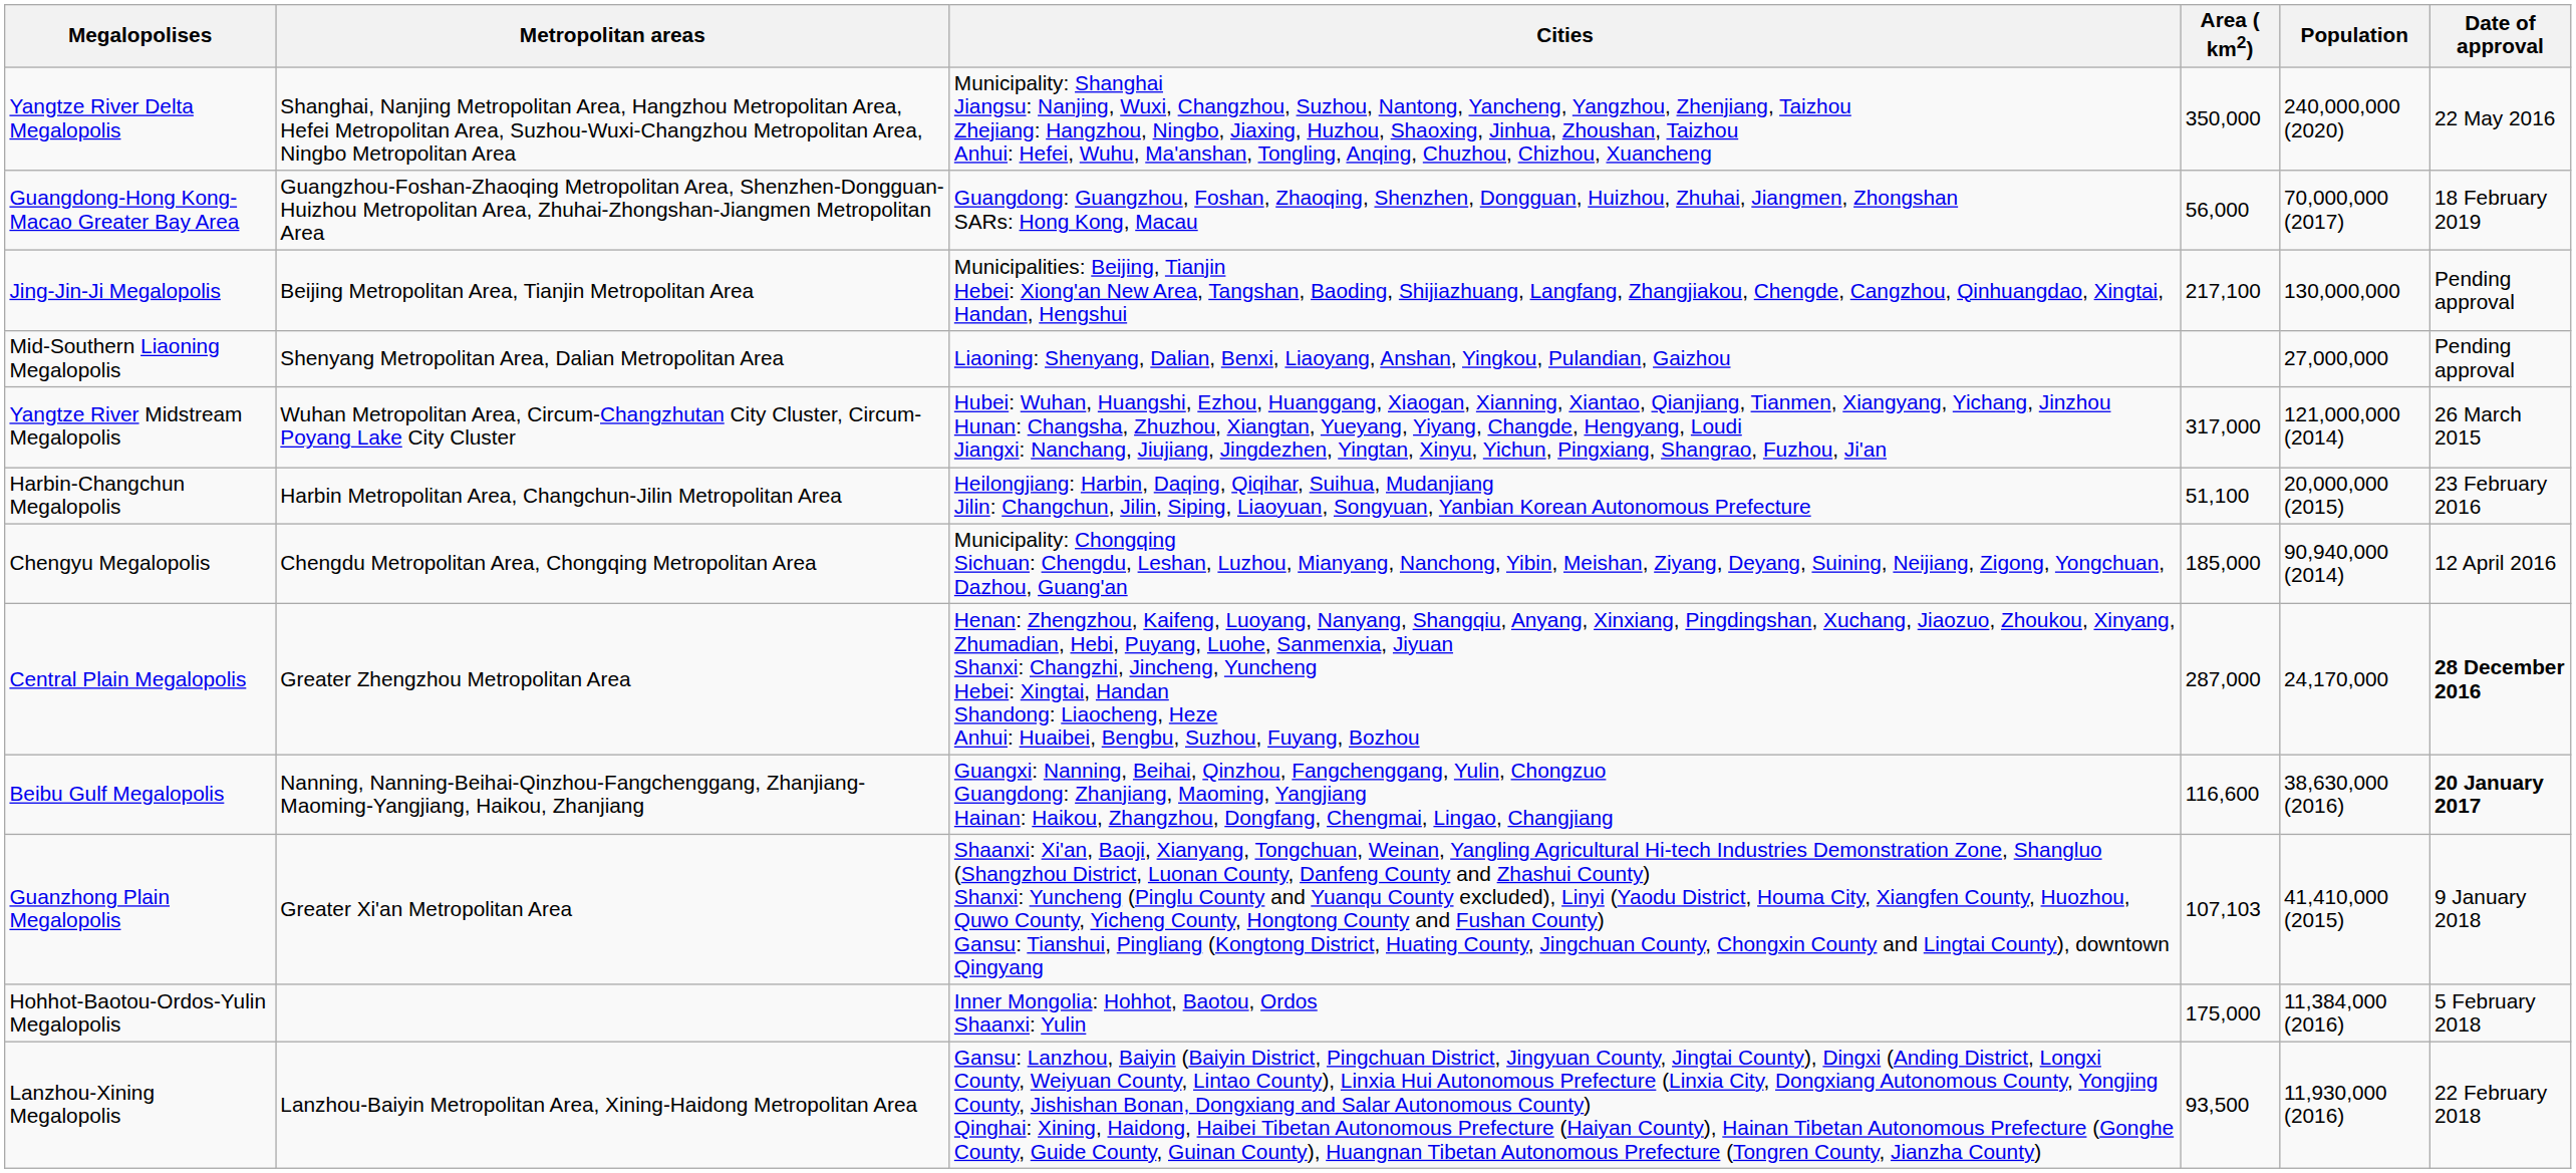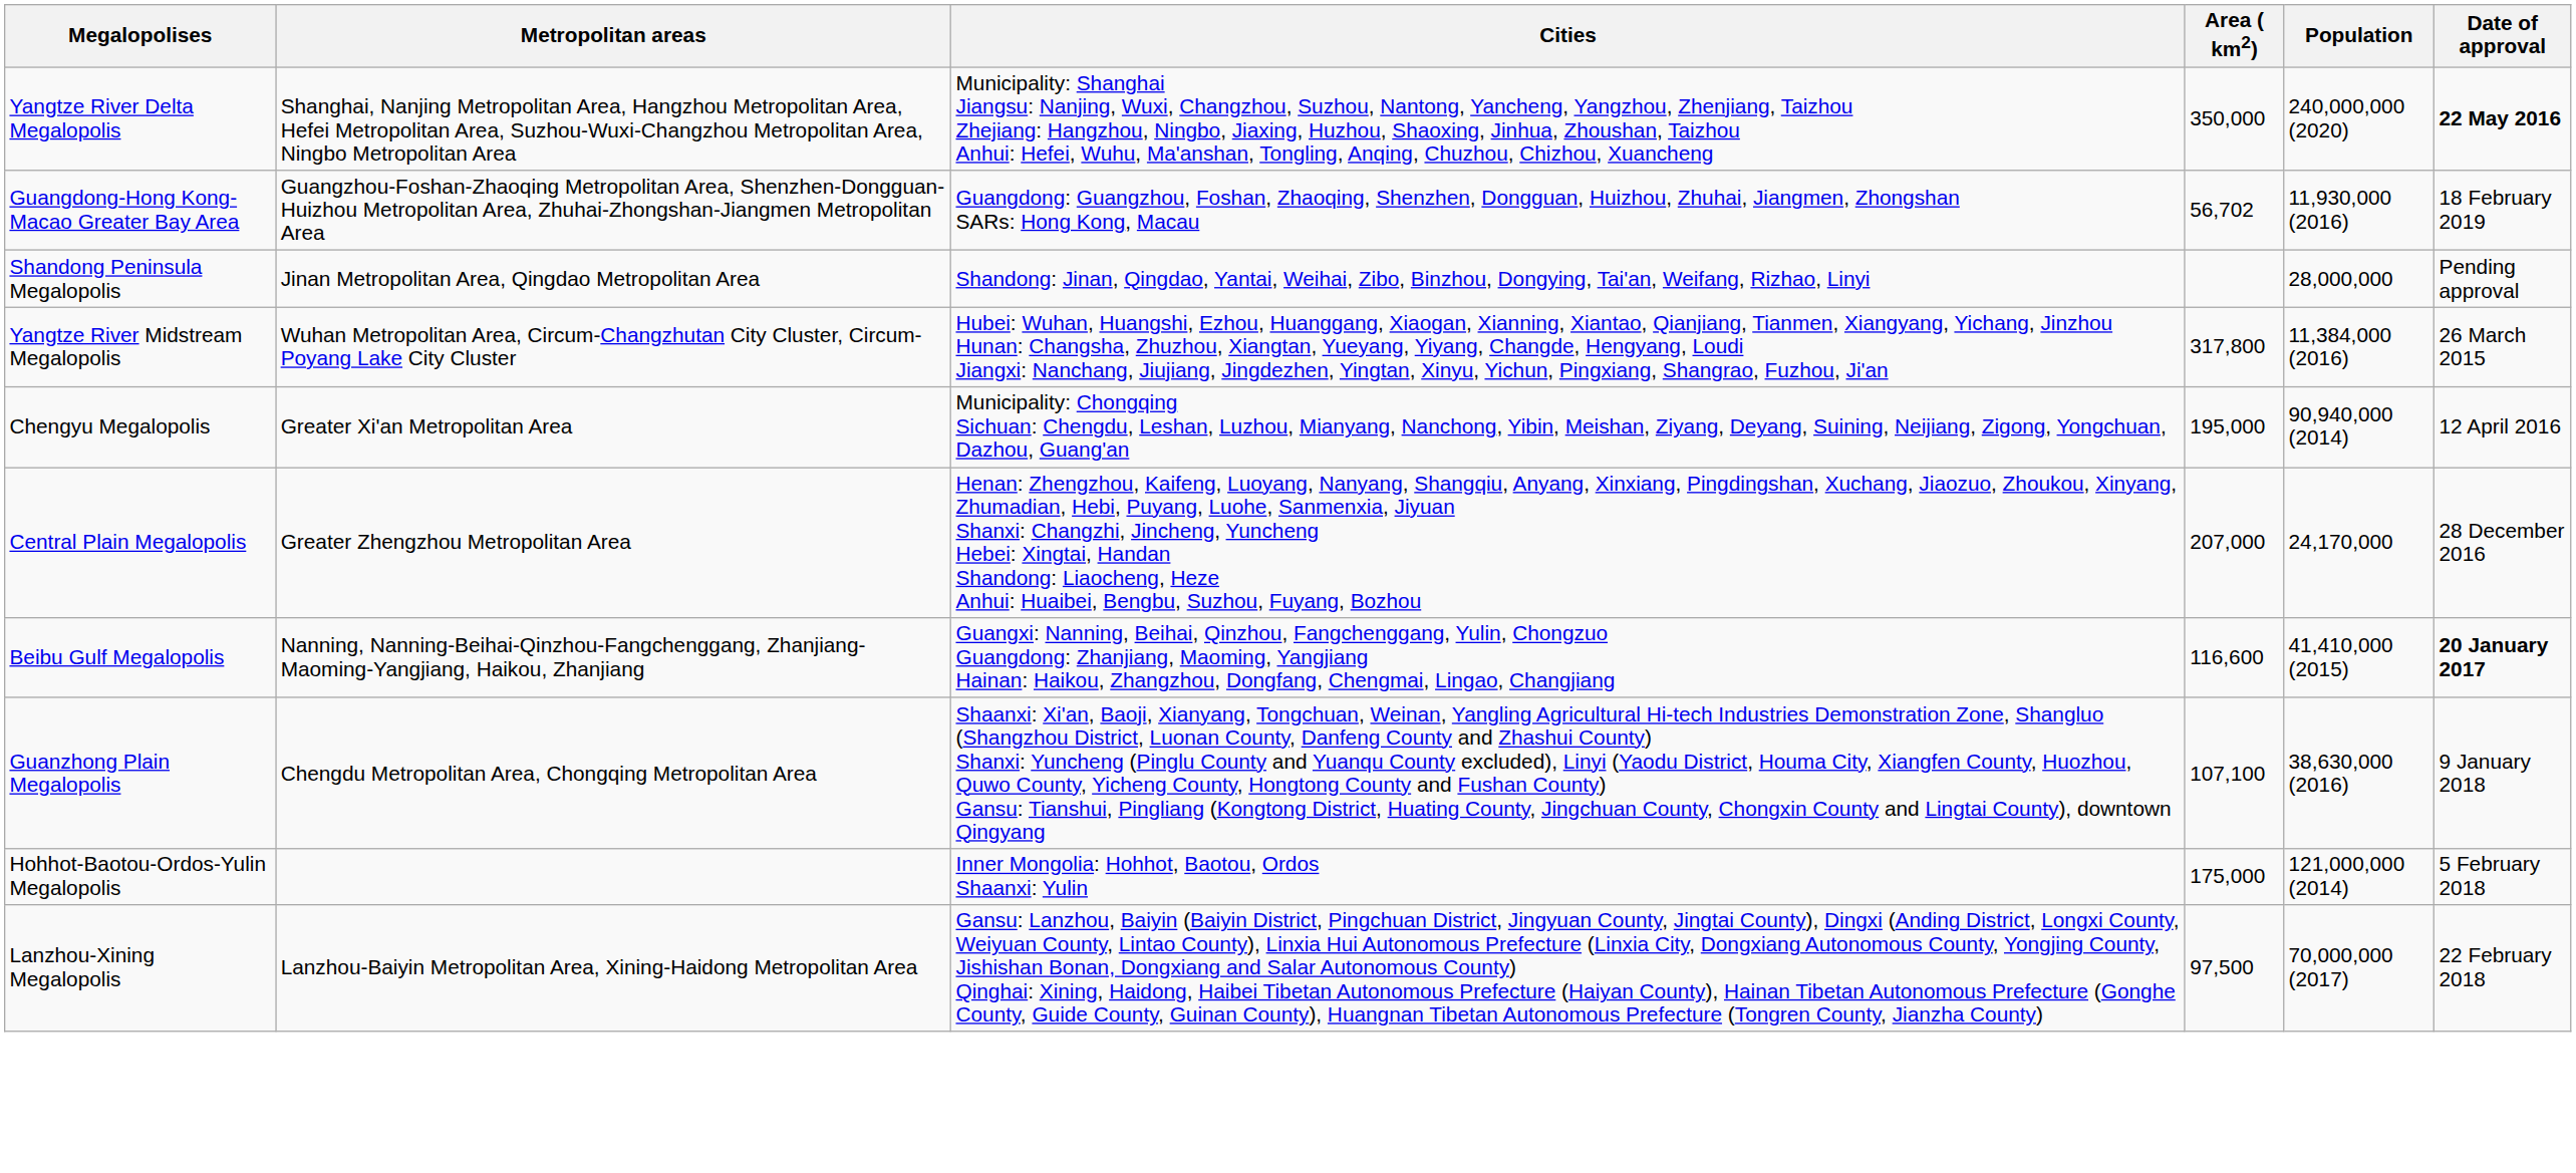 <table class="wikitable sortable">
 <tr>
 <th>Megalopolises</th>
 <th>Metropolitan areas</th>
 <th>Cities</th>
 <th>Area ( km<sup>2</sup>)</th>
 <th data-sort-type=number>Population</th>
 <th>Date of approval</th>
 </tr>
 <tr>
 <td><a href='#'>Yangtze River Delta Megalopolis</a></td>
 <td><br>Shanghai, Nanjing Metropolitan Area, Hangzhou Metropolitan Area, Hefei Metropolitan Area, Suzhou-Wuxi-Changzhou Metropolitan Area, Ningbo Metropolitan Area</td>
 <td>Municipality: <a href='#'>Shanghai</a><br><a href='#'>Jiangsu</a>: <a href='#'>Nanjing</a>, <a href='#'>Wuxi</a>, <a href='#'>Changzhou</a>, <a href='#'>Suzhou</a>, <a href='#'>Nantong</a>, <a href='#'>Yancheng</a>, <a href='#'>Yangzhou</a>, <a href='#'>Zhenjiang</a>, <a href='#'>Taizhou</a><br><a href='#'>Zhejiang</a>: <a href='#'>Hangzhou</a>, <a href='#'>Ningbo</a>, <a href='#'>Jiaxing</a>, <a href='#'>Huzhou</a>, <a href='#'>Shaoxing</a>, <a href='#'>Jinhua</a>, <a href='#'>Zhoushan</a>, <a href='#'>Taizhou</a><br><a href='#'>Anhui</a>: <a href='#'>Hefei</a>, <a href='#'>Wuhu</a>, <a href='#'>Ma'anshan</a>, <a href='#'>Tongling</a>, <a href='#'>Anqing</a>, <a href='#'>Chuzhou</a>, <a href='#'>Chizhou</a>, <a href='#'>Xuancheng</a></td>
 <td>350,000</td>
 <td>240,000,000 (2020)</td>
-<td>22 May 2016<br></td>
+<td><strong>22 May 2016<br></strong></td>
 </tr>
 <tr>
 <td><a href='#'>Guangdong-Hong Kong-Macao Greater Bay Area</a></td>
 <td>Guangzhou-Foshan-Zhaoqing Metropolitan Area, Shenzhen-Dongguan-Huizhou Metropolitan Area, Zhuhai-Zhongshan-Jiangmen Metropolitan Area</td>
 <td><a href='#'>Guangdong</a>: <a href='#'>Guangzhou</a>, <a href='#'>Foshan</a>, <a href='#'>Zhaoqing</a>, <a href='#'>Shenzhen</a>, <a href='#'>Dongguan</a>, <a href='#'>Huizhou</a>, <a href='#'>Zhuhai</a>, <a href='#'>Jiangmen</a>, <a href='#'>Zhongshan</a><br>SARs: <a href='#'>Hong Kong</a>, <a href='#'>Macau</a></td>
-<td>56,000</td>
-<td>70,000,000 (2017)</td>
+<td>56,702</td>
+<td>11,930,000 (2016)</td>
 <td>18 February 2019<br></td>
 </tr>
 <tr>
-<td><a href='#'>Jing-Jin-Ji Megalopolis</a></td>
-<td>Beijing Metropolitan Area, Tianjin Metropolitan Area</td>
-<td>Municipalities: <a href='#'>Beijing</a>, <a href='#'>Tianjin</a><br><a href='#'>Hebei</a>: <a href='#'>Xiong'an New Area</a>, <a href='#'>Tangshan</a>, <a href='#'>Baoding</a>, <a href='#'>Shijiazhuang</a>, <a href='#'>Langfang</a>, <a href='#'>Zhangjiakou</a>, <a href='#'>Chengde</a>, <a href='#'>Cangzhou</a>, <a href='#'>Qinhuangdao</a>, <a href='#'>Xingtai</a>, <a href='#'>Handan</a>, <a href='#'>Hengshui</a></td>
-<td>217,100</td>
-<td>130,000,000</td>
-<td>Pending approval</td>
-</tr>
-<tr>
-<td>Mid-Southern <a href='#'>Liaoning</a> Megalopolis</td>
-<td>Shenyang Metropolitan Area, Dalian Metropolitan Area</td>
-<td><a href='#'>Liaoning</a>: <a href='#'>Shenyang</a>, <a href='#'>Dalian</a>, <a href='#'>Benxi</a>, <a href='#'>Liaoyang</a>, <a href='#'>Anshan</a>, <a href='#'>Yingkou</a>, <a href='#'>Pulandian</a>, <a href='#'>Gaizhou</a></td>
+<td><a href='#'>Shandong Peninsula</a> Megalopolis</td>
+<td>Jinan Metropolitan Area, Qingdao Metropolitan Area</td>
+<td><a href='#'>Shandong</a>: <a href='#'>Jinan</a>, <a href='#'>Qingdao</a>, <a href='#'>Yantai</a>, <a href='#'>Weihai</a>, <a href='#'>Zibo</a>, <a href='#'>Binzhou</a>, <a href='#'>Dongying</a>, <a href='#'>Tai'an</a>, <a href='#'>Weifang</a>, <a href='#'>Rizhao</a>, <a href='#'>Linyi</a></td>
 <td></td>
-<td>27,000,000</td>
+<td>28,000,000</td>
 <td>Pending approval</td>
 </tr>
 <tr>
 <td><a href='#'>Yangtze River</a> Midstream Megalopolis</td>
 <td>Wuhan Metropolitan Area, Circum-<a href='#'>Changzhutan</a> City Cluster, Circum-<a href='#'>Poyang Lake</a> City Cluster</td>
 <td><a href='#'>Hubei</a>: <a href='#'>Wuhan</a>, <a href='#'>Huangshi</a>, <a href='#'>Ezhou</a>, <a href='#'>Huanggang</a>, <a href='#'>Xiaogan</a>, <a href='#'>Xianning</a>, <a href='#'>Xiantao</a>, <a href='#'>Qianjiang</a>, <a href='#'>Tianmen</a>, <a href='#'>Xiangyang</a>, <a href='#'>Yichang</a>, <a href='#'>Jinzhou</a><br><a href='#'>Hunan</a>: <a href='#'>Changsha</a>, <a href='#'>Zhuzhou</a>, <a href='#'>Xiangtan</a>, <a href='#'>Yueyang</a>, <a href='#'>Yiyang</a>, <a href='#'>Changde</a>, <a href='#'>Hengyang</a>, <a href='#'>Loudi</a><br><a href='#'>Jiangxi</a>: <a href='#'>Nanchang</a>, <a href='#'>Jiujiang</a>, <a href='#'>Jingdezhen</a>, <a href='#'>Yingtan</a>, <a href='#'>Xinyu</a>, <a href='#'>Yichun</a>, <a href='#'>Pingxiang</a>, <a href='#'>Shangrao</a>, <a href='#'>Fuzhou</a>, <a href='#'>Ji'an</a></td>
-<td>317,000</td>
-<td>121,000,000 (2014)</td>
+<td>317,800</td>
+<td>11,384,000 (2016)</td>
 <td>26 March 2015<br></td>
 </tr>
 <tr>
-<td>Harbin-Changchun Megalopolis</td>
-<td>Harbin Metropolitan Area, Changchun-Jilin Metropolitan Area</td>
-<td><a href='#'>Heilongjiang</a>: <a href='#'>Harbin</a>, <a href='#'>Daqing</a>, <a href='#'>Qiqihar</a>, <a href='#'>Suihua</a>, <a href='#'>Mudanjiang</a><br><a href='#'>Jilin</a>: <a href='#'>Changchun</a>, <a href='#'>Jilin</a>, <a href='#'>Siping</a>, <a href='#'>Liaoyuan</a>, <a href='#'>Songyuan</a>, <a href='#'>Yanbian Korean Autonomous Prefecture</a></td>
-<td>51,100</td>
-<td>20,000,000 (2015)</td>
-<td>23 February 2016<br></td>
-</tr>
-<tr>
 <td>Chengyu Megalopolis</td>
-<td>Chengdu Metropolitan Area, Chongqing Metropolitan Area</td>
+<td>Greater Xi'an Metropolitan Area</td>
 <td>Municipality: <a href='#'>Chongqing</a><br><a href='#'>Sichuan</a>: <a href='#'>Chengdu</a>, <a href='#'>Leshan</a>, <a href='#'>Luzhou</a>, <a href='#'>Mianyang</a>, <a href='#'>Nanchong</a>, <a href='#'>Yibin</a>, <a href='#'>Meishan</a>, <a href='#'>Ziyang</a>, <a href='#'>Deyang</a>, <a href='#'>Suining</a>, <a href='#'>Neijiang</a>, <a href='#'>Zigong</a>, <a href='#'>Yongchuan</a>, <a href='#'>Dazhou</a>, <a href='#'>Guang'an</a></td>
-<td>185,000</td>
+<td>195,000</td>
 <td>90,940,000 (2014)</td>
 <td>12 April 2016<br></td>
 </tr>
 <tr>
 <td><a href='#'>Central Plain Megalopolis</a></td>
 <td>Greater Zhengzhou Metropolitan Area</td>
 <td><a href='#'>Henan</a>: <a href='#'>Zhengzhou</a>, <a href='#'>Kaifeng</a>, <a href='#'>Luoyang</a>, <a href='#'>Nanyang</a>, <a href='#'>Shangqiu</a>, <a href='#'>Anyang</a>, <a href='#'>Xinxiang</a>, <a href='#'>Pingdingshan</a>, <a href='#'>Xuchang</a>, <a href='#'>Jiaozuo</a>, <a href='#'>Zhoukou</a>, <a href='#'>Xinyang</a>, <a href='#'>Zhumadian</a>, <a href='#'>Hebi</a>, <a href='#'>Puyang</a>, <a href='#'>Luohe</a>, <a href='#'>Sanmenxia</a>, <a href='#'>Jiyuan</a><br><a href='#'>Shanxi</a>: <a href='#'>Changzhi</a>, <a href='#'>Jincheng</a>, <a href='#'>Yuncheng</a><br><a href='#'>Hebei</a>: <a href='#'>Xingtai</a>, <a href='#'>Handan</a><br><a href='#'>Shandong</a>: <a href='#'>Liaocheng</a>, <a href='#'>Heze</a><br><a href='#'>Anhui</a>: <a href='#'>Huaibei</a>, <a href='#'>Bengbu</a>, <a href='#'>Suzhou</a>, <a href='#'>Fuyang</a>, <a href='#'>Bozhou</a></td>
-<td>287,000</td>
+<td>207,000</td>
 <td>24,170,000</td>
-<td><strong>28 December 2016<br></strong></td>
+<td>28 December 2016<br></td>
 </tr>
 <tr>
 <td><a href='#'>Beibu Gulf Megalopolis</a></td>
 <td>Nanning, Nanning-Beihai-Qinzhou-Fangchenggang, Zhanjiang-Maoming-Yangjiang, Haikou, Zhanjiang</td>
 <td><a href='#'>Guangxi</a>: <a href='#'>Nanning</a>, <a href='#'>Beihai</a>, <a href='#'>Qinzhou</a>, <a href='#'>Fangchenggang</a>, <a href='#'>Yulin</a>, <a href='#'>Chongzuo</a><br><a href='#'>Guangdong</a>: <a href='#'>Zhanjiang</a>, <a href='#'>Maoming</a>, <a href='#'>Yangjiang</a><br><a href='#'>Hainan</a>: <a href='#'>Haikou</a>, <a href='#'>Zhangzhou</a>, <a href='#'>Dongfang</a>, <a href='#'>Chengmai</a>, <a href='#'>Lingao</a>, <a href='#'>Changjiang</a></td>
 <td>116,600</td>
-<td>38,630,000 (2016)</td>
+<td>41,410,000 (2015)</td>
 <td><strong>20 January 2017<br></strong></td>
 </tr>
 <tr>
 <td><a href='#'>Guanzhong Plain Megalopolis</a></td>
-<td>Greater Xi'an Metropolitan Area</td>
+<td>Chengdu Metropolitan Area, Chongqing Metropolitan Area</td>
 <td><a href='#'>Shaanxi</a>: <a href='#'>Xi'an</a>, <a href='#'>Baoji</a>, <a href='#'>Xianyang</a>, <a href='#'>Tongchuan</a>, <a href='#'>Weinan</a>, <a href='#'>Yangling Agricultural Hi-tech Industries Demonstration Zone</a>, <a href='#'>Shangluo</a> (<a href='#'>Shangzhou District</a>, <a href='#'>Luonan County</a>, <a href='#'>Danfeng County</a> and <a href='#'>Zhashui County</a>)<br><a href='#'>Shanxi</a>: <a href='#'>Yuncheng</a> (<a href='#'>Pinglu County</a> and <a href='#'>Yuanqu County</a> excluded), <a href='#'>Linyi</a> (<a href='#'>Yaodu District</a>, <a href='#'>Houma City</a>, <a href='#'>Xiangfen County</a>, <a href='#'>Huozhou</a>, <a href='#'>Quwo County</a>, <a href='#'>Yicheng County</a>, <a href='#'>Hongtong County</a> and <a href='#'>Fushan County</a>)<br><a href='#'>Gansu</a>: <a href='#'>Tianshui</a>, <a href='#'>Pingliang</a> (<a href='#'>Kongtong District</a>, <a href='#'>Huating County</a>, <a href='#'>Jingchuan County</a>, <a href='#'>Chongxin County</a> and <a href='#'>Lingtai County</a>), downtown <a href='#'>Qingyang</a></td>
-<td>107,103</td>
-<td>41,410,000 (2015)</td>
+<td>107,100</td>
+<td>38,630,000 (2016)</td>
 <td>9 January 2018<br></td>
 </tr>
 <tr>
 <td>Hohhot-Baotou-Ordos-Yulin Megalopolis</td>
 <td></td>
 <td><a href='#'>Inner Mongolia</a>: <a href='#'>Hohhot</a>, <a href='#'>Baotou</a>, <a href='#'>Ordos</a><br><a href='#'>Shaanxi</a>: <a href='#'>Yulin</a></td>
 <td>175,000</td>
-<td>11,384,000 (2016)</td>
+<td>121,000,000 (2014)</td>
 <td>5 February 2018<br></td>
 </tr>
 <tr>
 <td>Lanzhou-Xining Megalopolis</td>
 <td>Lanzhou-Baiyin Metropolitan Area, Xining-Haidong Metropolitan Area</td>
 <td><a href='#'>Gansu</a>: <a href='#'>Lanzhou</a>, <a href='#'>Baiyin</a> (<a href='#'>Baiyin District</a>, <a href='#'>Pingchuan District</a>, <a href='#'>Jingyuan County</a>, <a href='#'>Jingtai County</a>), <a href='#'>Dingxi</a> (<a href='#'>Anding District</a>, <a href='#'>Longxi County</a>, <a href='#'>Weiyuan County</a>, <a href='#'>Lintao County</a>), <a href='#'>Linxia Hui Autonomous Prefecture</a> (<a href='#'>Linxia City</a>, <a href='#'>Dongxiang Autonomous County</a>, <a href='#'>Yongjing County</a>, <a href='#'>Jishishan Bonan, Dongxiang and Salar Autonomous County</a>)<br><a href='#'>Qinghai</a>: <a href='#'>Xining</a>, <a href='#'>Haidong</a>, <a href='#'>Haibei Tibetan Autonomous Prefecture</a> (<a href='#'>Haiyan County</a>), <a href='#'>Hainan Tibetan Autonomous Prefecture</a> (<a href='#'>Gonghe County</a>, <a href='#'>Guide County</a>, <a href='#'>Guinan County</a>), <a href='#'>Huangnan Tibetan Autonomous Prefecture</a> (<a href='#'>Tongren County</a>, <a href='#'>Jianzha County</a>)</td>
-<td>93,500</td>
-<td>11,930,000 (2016)</td>
+<td>97,500</td>
+<td>70,000,000 (2017)</td>
 <td>22 February 2018<br></td>
 </tr>
 </table>
